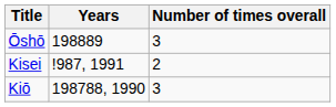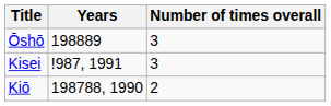 <table class="wikitable">
 <tr>
 <th>Title</th>
 <th>Years</th>
 <th>Number of times overall</th>
 </tr>
 <tr>
 <td><a href='#'>Ōshō</a></td>
 <td>198889</td>
 <td>3</td>
 </tr>
 <tr>
 <td><a href='#'>Kisei</a></td>
 <td>!987, 1991</td>
-<td>2</td>
+<td>3</td>
 </tr>
 <tr>
 <td><a href='#'>Kiō</a></td>
 <td>198788, 1990</td>
-<td>3</td>
+<td>2</td>
 </tr>
 </table>
